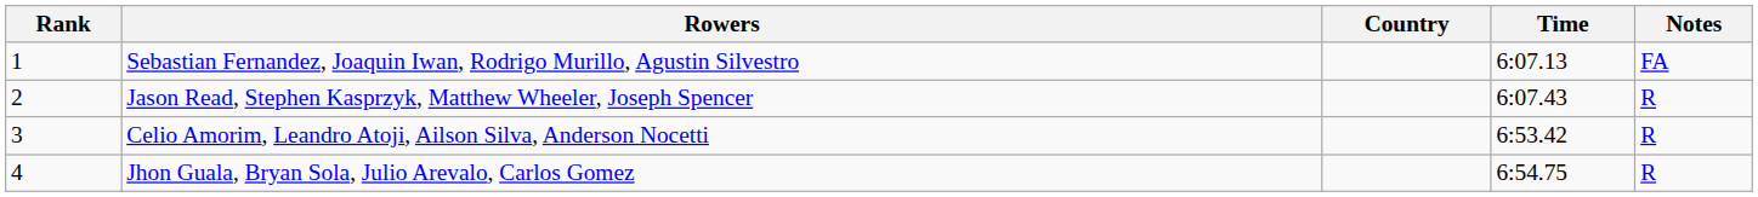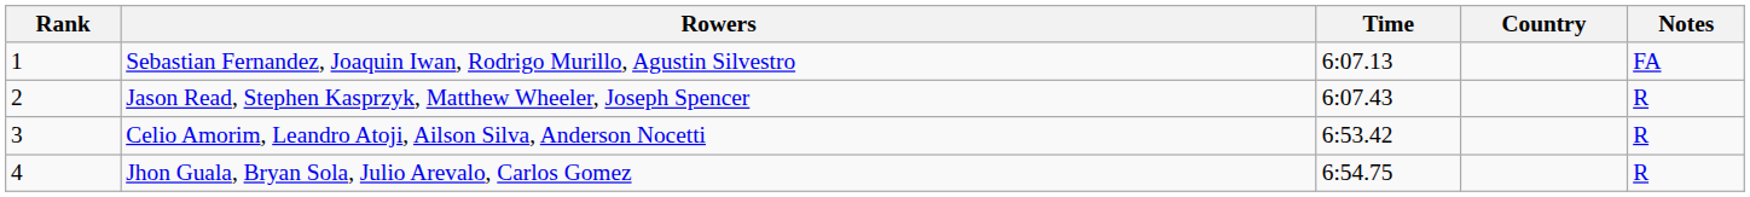 <table class="wikitable" width=60%>
 <tr>
 <th>Rank</th>
 <th>Rowers</th>
+<th>Time</th>
 <th>Country</th>
-<th>Time</th>
 <th>Notes</th>
 </tr>
 <tr>
 <td>1</td>
 <td><a href='#'>Sebastian Fernandez</a>, <a href='#'>Joaquin Iwan</a>, <a href='#'>Rodrigo Murillo</a>, <a href='#'>Agustin Silvestro</a></td>
+<td>6:07.13</td>
 <td></td>
-<td>6:07.13</td>
 <td><a href='#'>FA</a></td>
 </tr>
 <tr>
 <td>2</td>
 <td><a href='#'>Jason Read</a>, <a href='#'>Stephen Kasprzyk</a>, <a href='#'>Matthew Wheeler</a>, <a href='#'>Joseph Spencer</a></td>
+<td>6:07.43</td>
 <td></td>
-<td>6:07.43</td>
 <td><a href='#'>R</a></td>
 </tr>
 <tr>
 <td>3</td>
 <td><a href='#'>Celio Amorim</a>, <a href='#'>Leandro Atoji</a>, <a href='#'>Ailson Silva</a>, <a href='#'>Anderson Nocetti</a></td>
+<td>6:53.42</td>
 <td></td>
-<td>6:53.42</td>
 <td><a href='#'>R</a></td>
 </tr>
 <tr>
 <td>4</td>
 <td><a href='#'>Jhon Guala</a>, <a href='#'>Bryan Sola</a>, <a href='#'>Julio Arevalo</a>, <a href='#'>Carlos Gomez</a></td>
+<td>6:54.75</td>
 <td></td>
-<td>6:54.75</td>
 <td><a href='#'>R</a></td>
 </tr>
 </table>
